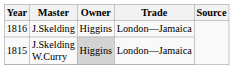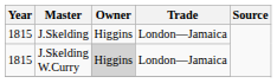 <table class="sortable wikitable">
 <tr>
 <th>Year</th>
 <th>Master</th>
 <th>Owner</th>
 <th>Trade</th>
 <th>Source</th>
 </tr>
 <tr>
-<td>1816</td>
+<td>1815</td>
 <td>J.Skelding</td>
 <td>Higgins</td>
 <td>London—Jamaica</td>
 </tr>
 <tr>
 <td>1815</td>
 <td>J.Skelding<br>W.Curry</td>
 <td style="background: lightgrey;">Higgins</td>
 <td>London—Jamaica</td>
 </tr>
 <tr>
 </tr>
 </table>
